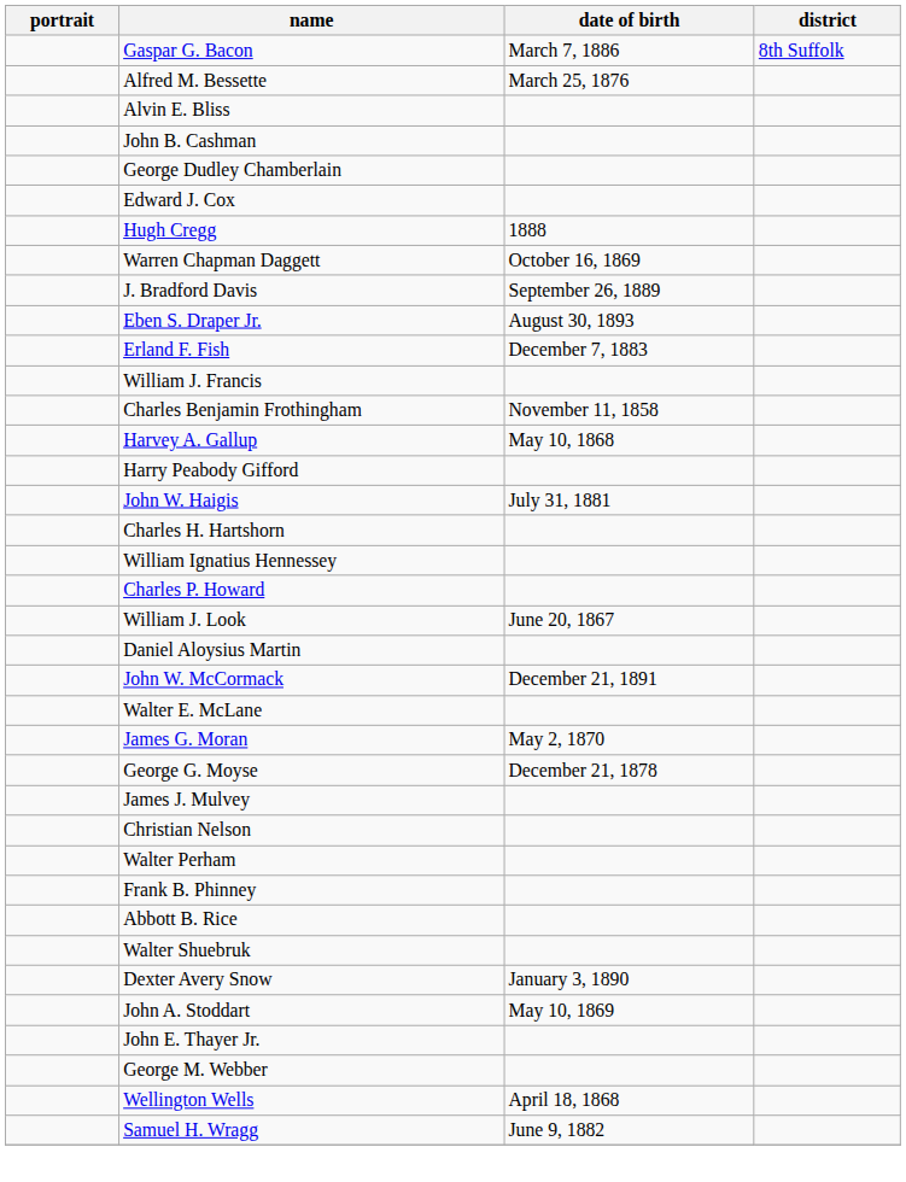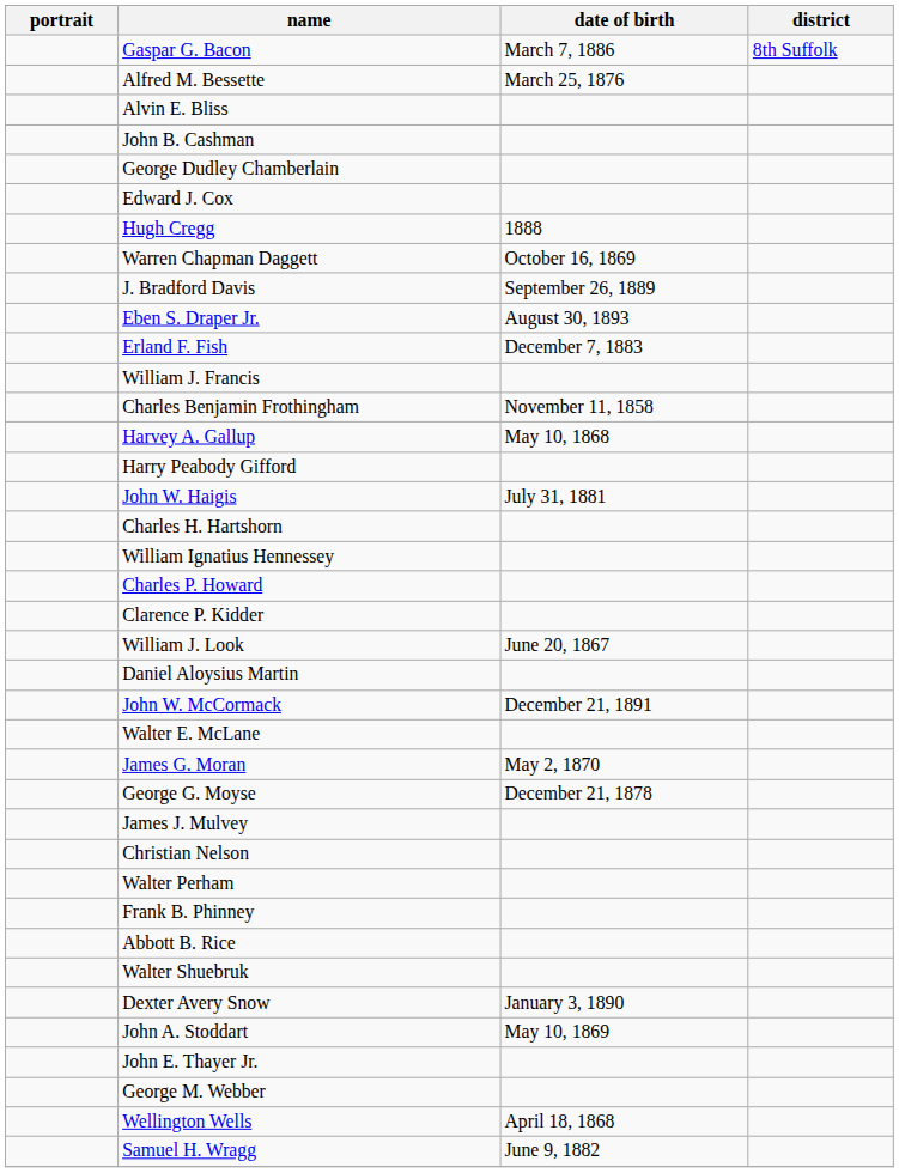 <table class='wikitable sortable' style="width:60%">
 <tr>
 <th>portrait</th>
 <th>name </th>
 <th data-sort-type=date>date of birth </th>
 <th>district </th>
 </tr>
 <tr>
 <td></td>
 <td><a href='#'>Gaspar G. Bacon</a></td>
 <td>March 7, 1886</td>
 <td><a href='#'>8th Suffolk</a></td>
 </tr>
 <tr>
 <td></td>
 <td>Alfred M. Bessette</td>
 <td>March 25, 1876</td>
 <td></td>
 </tr>
 <tr>
 <td></td>
 <td>Alvin E. Bliss</td>
 <td></td>
 <td></td>
 </tr>
 <tr>
 <td></td>
 <td>John B. Cashman</td>
 <td></td>
 <td></td>
 </tr>
 <tr>
 <td></td>
 <td>George Dudley Chamberlain</td>
 <td></td>
 <td></td>
 </tr>
 <tr>
 <td></td>
 <td>Edward J. Cox</td>
 <td></td>
 <td></td>
 </tr>
 <tr>
 <td></td>
 <td><a href='#'>Hugh Cregg</a></td>
 <td>1888</td>
 <td></td>
 </tr>
 <tr>
 <td></td>
 <td>Warren Chapman Daggett</td>
 <td>October 16, 1869</td>
 <td></td>
 </tr>
 <tr>
 <td></td>
 <td>J. Bradford Davis</td>
 <td>September 26, 1889</td>
 <td></td>
 </tr>
 <tr>
 <td></td>
 <td><a href='#'>Eben S. Draper Jr.</a></td>
 <td>August 30, 1893</td>
 <td></td>
 </tr>
 <tr>
 <td></td>
 <td><a href='#'>Erland F. Fish</a></td>
 <td>December 7, 1883</td>
 <td></td>
 </tr>
 <tr>
 <td></td>
 <td>William J. Francis</td>
 <td></td>
 <td></td>
 </tr>
 <tr>
 <td></td>
 <td>Charles Benjamin Frothingham</td>
 <td>November 11, 1858</td>
 <td></td>
 </tr>
 <tr>
 <td></td>
 <td><a href='#'>Harvey A. Gallup</a></td>
 <td>May 10, 1868</td>
 <td></td>
 </tr>
 <tr>
 <td></td>
 <td>Harry Peabody Gifford</td>
 <td></td>
 <td></td>
 </tr>
 <tr>
 <td></td>
 <td><a href='#'>John W. Haigis</a></td>
 <td>July 31, 1881</td>
 <td></td>
 </tr>
 <tr>
 <td></td>
 <td>Charles H. Hartshorn</td>
 <td></td>
 <td></td>
 </tr>
 <tr>
 <td></td>
 <td>William Ignatius Hennessey</td>
 <td></td>
 <td></td>
 </tr>
 <tr>
 <td></td>
 <td><a href='#'>Charles P. Howard</a></td>
 <td></td>
 <td></td>
 </tr>
 <tr>
 <td></td>
+<td>Clarence P. Kidder</td>
+<td></td>
+<td></td>
+</tr>
+<tr>
+<td></td>
 <td>William J. Look</td>
 <td>June 20, 1867</td>
 <td></td>
 </tr>
 <tr>
 <td></td>
 <td>Daniel Aloysius Martin</td>
 <td></td>
 <td></td>
 </tr>
 <tr>
 <td></td>
 <td><a href='#'>John W. McCormack</a></td>
 <td>December 21, 1891</td>
 <td></td>
 </tr>
 <tr>
 <td></td>
 <td>Walter E. McLane</td>
 <td></td>
 <td></td>
 </tr>
 <tr>
 <td></td>
 <td><a href='#'>James G. Moran</a></td>
 <td>May 2, 1870</td>
 <td></td>
 </tr>
 <tr>
 <td></td>
 <td>George G. Moyse</td>
 <td>December 21, 1878</td>
 <td></td>
 </tr>
 <tr>
 <td></td>
 <td>James J. Mulvey</td>
 <td></td>
 <td></td>
 </tr>
 <tr>
 <td></td>
 <td>Christian Nelson</td>
 <td></td>
 <td></td>
 </tr>
 <tr>
 <td></td>
 <td>Walter Perham</td>
 <td></td>
 <td></td>
 </tr>
 <tr>
 <td></td>
 <td>Frank B. Phinney</td>
 <td></td>
 <td></td>
 </tr>
 <tr>
 <td></td>
 <td>Abbott B. Rice</td>
 <td></td>
 <td></td>
 </tr>
 <tr>
 <td></td>
 <td>Walter Shuebruk</td>
 <td></td>
 <td></td>
 </tr>
 <tr>
 <td></td>
 <td>Dexter Avery Snow</td>
 <td>January 3, 1890</td>
 <td></td>
 </tr>
 <tr>
 <td></td>
 <td>John A. Stoddart</td>
 <td>May 10, 1869</td>
 <td></td>
 </tr>
 <tr>
 <td></td>
 <td>John E. Thayer Jr.</td>
 <td></td>
 <td></td>
 </tr>
 <tr>
 <td></td>
 <td>George M. Webber</td>
 <td></td>
 <td></td>
 </tr>
 <tr>
 <td></td>
 <td><a href='#'>Wellington Wells</a></td>
 <td>April 18, 1868</td>
 <td></td>
 </tr>
 <tr>
 <td></td>
 <td><a href='#'>Samuel H. Wragg</a></td>
 <td>June 9, 1882</td>
 <td></td>
 </tr>
 <tr>
 </tr>
 </table>
